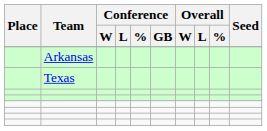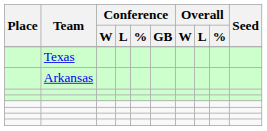 <table class=wikitable>
 <tr>
 <th rowspan ="2">Place</th>
 <th rowspan ="2">Team</th>
 <th colspan = "4">Conference</th>
 <th colspan ="3">Overall</th>
 <th rowspan ="2">Seed</th>
 </tr>
 <tr>
 <th>W</th>
 <th>L</th>
 <th>%</th>
 <th>GB</th>
 <th>W</th>
 <th>L</th>
 <th>%</th>
 </tr>
 <tr>
 </tr>
 <tr bgcolor=#ccffcc>
 <td></td>
-<td><a href='#'>Arkansas</a></td>
+<td><a href='#'>Texas</a></td>
 <td></td>
 <td></td>
 <td></td>
 <td></td>
 <td></td>
 <td></td>
 <td></td>
 <td></td>
 </tr>
 <tr bgcolor=#ccffcc>
 <td></td>
-<td><a href='#'>Texas</a></td>
+<td><a href='#'>Arkansas</a></td>
 <td></td>
 <td></td>
 <td></td>
 <td></td>
 <td></td>
 <td></td>
 <td></td>
 <td></td>
 </tr>
 <tr bgcolor=#ccffcc>
 <td></td>
 <td></td>
 <td></td>
 <td></td>
 <td></td>
 <td></td>
 <td></td>
 <td></td>
 <td></td>
 <td></td>
 </tr>
 <tr bgcolor=#ccffcc>
 <td></td>
 <td></td>
 <td></td>
 <td></td>
 <td></td>
 <td></td>
 <td></td>
 <td></td>
 <td></td>
 <td></td>
 </tr>
 <tr>
 <td></td>
 <td></td>
 <td></td>
 <td></td>
 <td></td>
 <td></td>
 <td></td>
 <td></td>
 <td></td>
 <td></td>
 </tr>
 <tr>
 <td></td>
 <td></td>
 <td></td>
 <td></td>
 <td></td>
 <td></td>
 <td></td>
 <td></td>
 <td></td>
 <td></td>
 </tr>
 <tr>
 <td></td>
 <td></td>
 <td></td>
 <td></td>
 <td></td>
 <td></td>
 <td></td>
 <td></td>
 <td></td>
 <td></td>
 </tr>
 <tr>
 <td></td>
 <td></td>
 <td></td>
 <td></td>
 <td></td>
 <td></td>
 <td></td>
 <td></td>
 <td></td>
 <td></td>
 </tr>
 </table>
